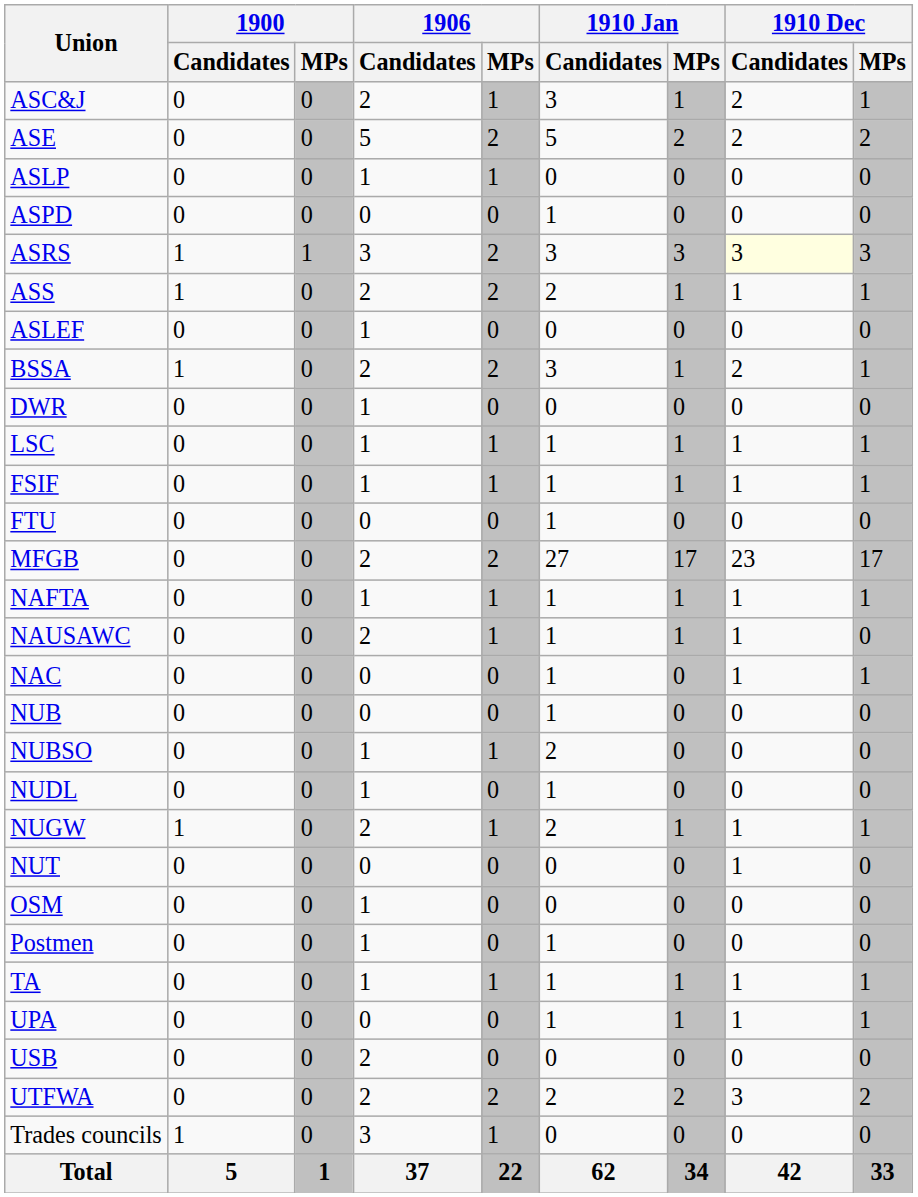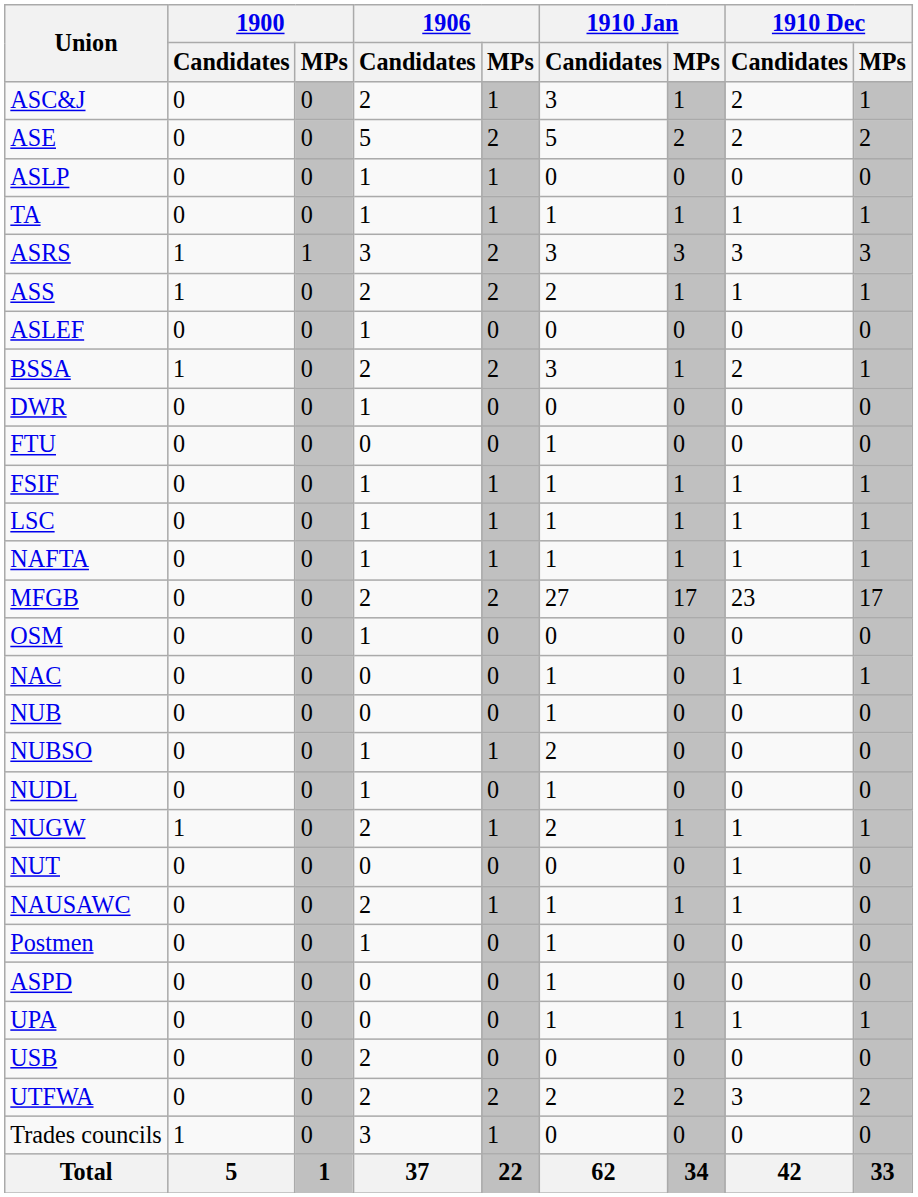 <table class="wikitable sortable">
 <tr>
 <th rowspan=2>Union</th>
 <th colspan=2><a href='#'>1900</a></th>
 <th colspan=2><a href='#'>1906</a></th>
 <th colspan=2><a href='#'>1910 Jan</a></th>
 <th colspan=2><a href='#'>1910 Dec</a></th>
 </tr>
 <tr>
 <th>Candidates</th>
 <th>MPs</th>
 <th>Candidates</th>
 <th>MPs</th>
 <th>Candidates</th>
 <th>MPs</th>
 <th>Candidates</th>
 <th>MPs</th>
 </tr>
 <tr>
 <td><a href='#'>ASC&J</a></td>
 <td>0</td>
 <td style="background: silver;">0</td>
 <td>2</td>
 <td style="background: silver;">1</td>
 <td>3</td>
 <td style="background: silver;">1</td>
 <td>2</td>
 <td style="background: silver;">1</td>
 </tr>
 <tr>
 <td><a href='#'>ASE</a></td>
 <td>0</td>
 <td style="background: silver;">0</td>
 <td>5</td>
 <td style="background: silver;">2</td>
 <td>5</td>
 <td style="background: silver;">2</td>
 <td>2</td>
 <td style="background: silver;">2</td>
 </tr>
 <tr>
 <td><a href='#'>ASLP</a></td>
 <td>0</td>
 <td style="background: silver;">0</td>
 <td>1</td>
 <td style="background: silver;">1</td>
 <td>0</td>
 <td style="background: silver;">0</td>
 <td>0</td>
 <td style="background: silver;">0</td>
 </tr>
 <tr>
-<td><a href='#'>ASPD</a></td>
-<td>0</td>
-<td style="background: silver;">0</td>
+<td><a href='#'>TA</a></td>
 <td>0</td>
 <td style="background: silver;">0</td>
 <td>1</td>
-<td style="background: silver;">0</td>
-<td>0</td>
-<td style="background: silver;">0</td>
+<td style="background: silver;">1</td>
+<td>1</td>
+<td style="background: silver;">1</td>
+<td>1</td>
+<td style="background: silver;">1</td>
 </tr>
 <tr>
 <td><a href='#'>ASRS</a></td>
 <td>1</td>
 <td style="background: silver;">1</td>
 <td>3</td>
 <td style="background: silver;">2</td>
 <td>3</td>
 <td style="background: silver;">3</td>
-<td style="background: lightyellow;">3</td>
+<td>3</td>
 <td style="background: silver;">3</td>
 </tr>
 <tr>
 <td><a href='#'>ASS</a></td>
 <td>1</td>
 <td style="background: silver;">0</td>
 <td>2</td>
 <td style="background: silver;">2</td>
 <td>2</td>
 <td style="background: silver;">1</td>
 <td>1</td>
 <td style="background: silver;">1</td>
 </tr>
 <tr>
 <td><a href='#'>ASLEF</a></td>
 <td>0</td>
 <td style="background: silver;">0</td>
 <td>1</td>
 <td style="background: silver;">0</td>
 <td>0</td>
 <td style="background: silver;">0</td>
 <td>0</td>
 <td style="background: silver;">0</td>
 </tr>
 <tr>
 <td><a href='#'>BSSA</a></td>
 <td>1</td>
 <td style="background: silver;">0</td>
 <td>2</td>
 <td style="background: silver;">2</td>
 <td>3</td>
 <td style="background: silver;">1</td>
 <td>2</td>
 <td style="background: silver;">1</td>
 </tr>
 <tr>
 <td><a href='#'>DWR</a></td>
 <td>0</td>
 <td style="background: silver;">0</td>
 <td>1</td>
 <td style="background: silver;">0</td>
 <td>0</td>
 <td style="background: silver;">0</td>
 <td>0</td>
 <td style="background: silver;">0</td>
 </tr>
 <tr>
-<td><a href='#'>LSC</a></td>
+<td><a href='#'>FTU</a></td>
+<td>0</td>
+<td style="background: silver;">0</td>
 <td>0</td>
 <td style="background: silver;">0</td>
 <td>1</td>
-<td style="background: silver;">1</td>
-<td>1</td>
-<td style="background: silver;">1</td>
-<td>1</td>
-<td style="background: silver;">1</td>
+<td style="background: silver;">0</td>
+<td>0</td>
+<td style="background: silver;">0</td>
 </tr>
 <tr>
 <td><a href='#'>FSIF</a></td>
 <td>0</td>
 <td style="background: silver;">0</td>
 <td>1</td>
 <td style="background: silver;">1</td>
 <td>1</td>
 <td style="background: silver;">1</td>
 <td>1</td>
 <td style="background: silver;">1</td>
 </tr>
 <tr>
-<td><a href='#'>FTU</a></td>
-<td>0</td>
-<td style="background: silver;">0</td>
+<td><a href='#'>LSC</a></td>
 <td>0</td>
 <td style="background: silver;">0</td>
 <td>1</td>
-<td style="background: silver;">0</td>
+<td style="background: silver;">1</td>
+<td>1</td>
+<td style="background: silver;">1</td>
+<td>1</td>
+<td style="background: silver;">1</td>
+</tr>
+<tr>
+<td><a href='#'>NAFTA</a></td>
 <td>0</td>
 <td style="background: silver;">0</td>
+<td>1</td>
+<td style="background: silver;">1</td>
+<td>1</td>
+<td style="background: silver;">1</td>
+<td>1</td>
+<td style="background: silver;">1</td>
 </tr>
 <tr>
 <td><a href='#'>MFGB</a></td>
 <td>0</td>
 <td style="background: silver;">0</td>
 <td>2</td>
 <td style="background: silver;">2</td>
 <td>27</td>
 <td style="background: silver;">17</td>
 <td>23</td>
 <td style="background: silver;">17</td>
 </tr>
 <tr>
-<td><a href='#'>NAFTA</a></td>
+<td><a href='#'>OSM</a></td>
 <td>0</td>
 <td style="background: silver;">0</td>
 <td>1</td>
-<td style="background: silver;">1</td>
-<td>1</td>
-<td style="background: silver;">1</td>
-<td>1</td>
-<td style="background: silver;">1</td>
-</tr>
-<tr>
-<td><a href='#'>NAUSAWC</a></td>
+<td style="background: silver;">0</td>
 <td>0</td>
 <td style="background: silver;">0</td>
-<td>2</td>
-<td style="background: silver;">1</td>
-<td>1</td>
-<td style="background: silver;">1</td>
-<td>1</td>
+<td>0</td>
 <td style="background: silver;">0</td>
 </tr>
 <tr>
 <td><a href='#'>NAC</a></td>
 <td>0</td>
 <td style="background: silver;">0</td>
 <td>0</td>
 <td style="background: silver;">0</td>
 <td>1</td>
 <td style="background: silver;">0</td>
 <td>1</td>
 <td style="background: silver;">1</td>
 </tr>
 <tr>
 <td><a href='#'>NUB</a></td>
 <td>0</td>
 <td style="background: silver;">0</td>
 <td>0</td>
 <td style="background: silver;">0</td>
 <td>1</td>
 <td style="background: silver;">0</td>
 <td>0</td>
 <td style="background: silver;">0</td>
 </tr>
 <tr>
 <td><a href='#'>NUBSO</a></td>
 <td>0</td>
 <td style="background: silver;">0</td>
 <td>1</td>
 <td style="background: silver;">1</td>
 <td>2</td>
 <td style="background: silver;">0</td>
 <td>0</td>
 <td style="background: silver;">0</td>
 </tr>
 <tr>
 <td><a href='#'>NUDL</a></td>
 <td>0</td>
 <td style="background: silver;">0</td>
 <td>1</td>
 <td style="background: silver;">0</td>
 <td>1</td>
 <td style="background: silver;">0</td>
 <td>0</td>
 <td style="background: silver;">0</td>
 </tr>
 <tr>
 <td><a href='#'>NUGW</a></td>
 <td>1</td>
 <td style="background: silver;">0</td>
 <td>2</td>
 <td style="background: silver;">1</td>
 <td>2</td>
 <td style="background: silver;">1</td>
 <td>1</td>
 <td style="background: silver;">1</td>
 </tr>
 <tr>
 <td><a href='#'>NUT</a></td>
 <td>0</td>
 <td style="background: silver;">0</td>
 <td>0</td>
 <td style="background: silver;">0</td>
 <td>0</td>
 <td style="background: silver;">0</td>
 <td>1</td>
 <td style="background: silver;">0</td>
 </tr>
 <tr>
-<td><a href='#'>OSM</a></td>
+<td><a href='#'>NAUSAWC</a></td>
 <td>0</td>
 <td style="background: silver;">0</td>
+<td>2</td>
+<td style="background: silver;">1</td>
 <td>1</td>
-<td style="background: silver;">0</td>
-<td>0</td>
-<td style="background: silver;">0</td>
-<td>0</td>
+<td style="background: silver;">1</td>
+<td>1</td>
 <td style="background: silver;">0</td>
 </tr>
 <tr>
 <td><a href='#'>Postmen</a></td>
 <td>0</td>
 <td style="background: silver;">0</td>
 <td>1</td>
 <td style="background: silver;">0</td>
 <td>1</td>
 <td style="background: silver;">0</td>
 <td>0</td>
 <td style="background: silver;">0</td>
 </tr>
 <tr>
-<td><a href='#'>TA</a></td>
+<td><a href='#'>ASPD</a></td>
+<td>0</td>
+<td style="background: silver;">0</td>
 <td>0</td>
 <td style="background: silver;">0</td>
 <td>1</td>
-<td style="background: silver;">1</td>
-<td>1</td>
-<td style="background: silver;">1</td>
-<td>1</td>
-<td style="background: silver;">1</td>
+<td style="background: silver;">0</td>
+<td>0</td>
+<td style="background: silver;">0</td>
 </tr>
 <tr>
 <td><a href='#'>UPA</a></td>
 <td>0</td>
 <td style="background: silver;">0</td>
 <td>0</td>
 <td style="background: silver;">0</td>
 <td>1</td>
 <td style="background: silver;">1</td>
 <td>1</td>
 <td style="background: silver;">1</td>
 </tr>
 <tr>
 <td><a href='#'>USB</a></td>
 <td>0</td>
 <td style="background: silver;">0</td>
 <td>2</td>
 <td style="background: silver;">0</td>
 <td>0</td>
 <td style="background: silver;">0</td>
 <td>0</td>
 <td style="background: silver;">0</td>
 </tr>
 <tr>
 <td><a href='#'>UTFWA</a></td>
 <td>0</td>
 <td style="background: silver;">0</td>
 <td>2</td>
 <td style="background: silver;">2</td>
 <td>2</td>
 <td style="background: silver;">2</td>
 <td>3</td>
 <td style="background: silver;">2</td>
 </tr>
 <tr>
 <td>Trades councils</td>
 <td>1</td>
 <td style="background: silver;">0</td>
 <td>3</td>
 <td style="background: silver;">1</td>
 <td>0</td>
 <td style="background: silver;">0</td>
 <td>0</td>
 <td style="background: silver;">0</td>
 </tr>
 <tr>
 <th>Total</th>
 <th>5</th>
 <th style="background: silver;">1</th>
 <th>37</th>
 <th style="background: silver;">22</th>
 <th>62</th>
 <th style="background: silver;">34</th>
 <th>42</th>
 <th style="background: silver;">33</th>
 </tr>
 </table>
